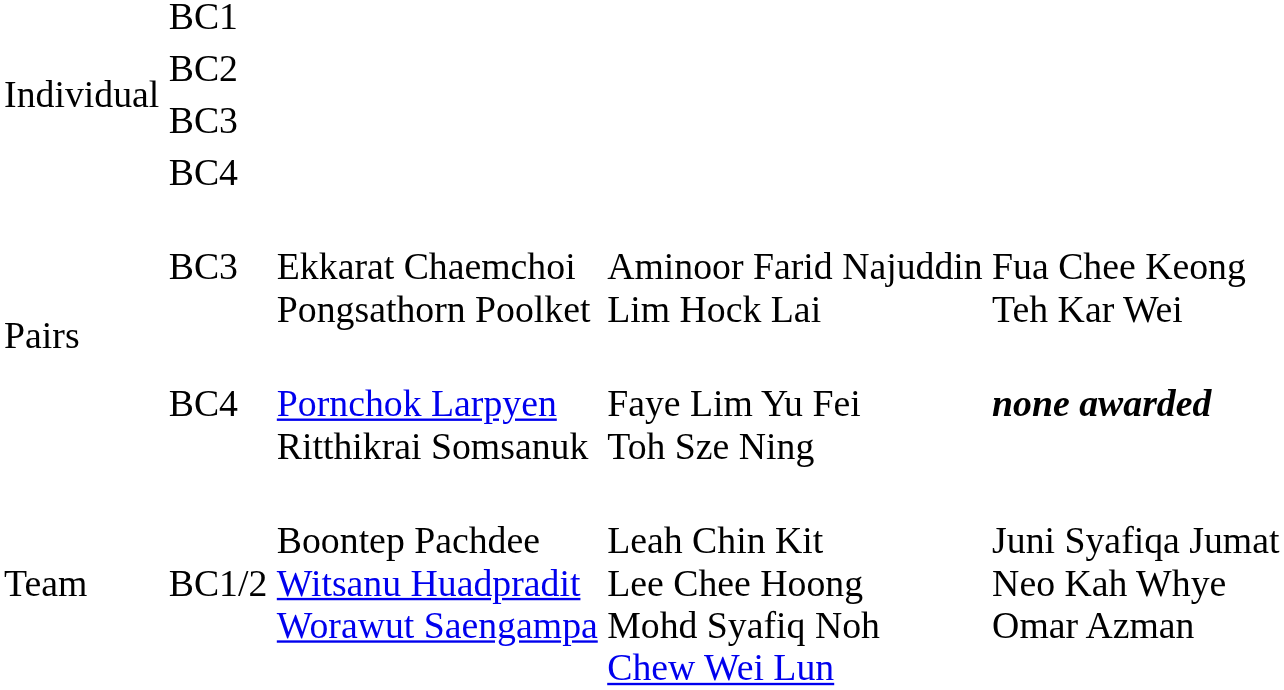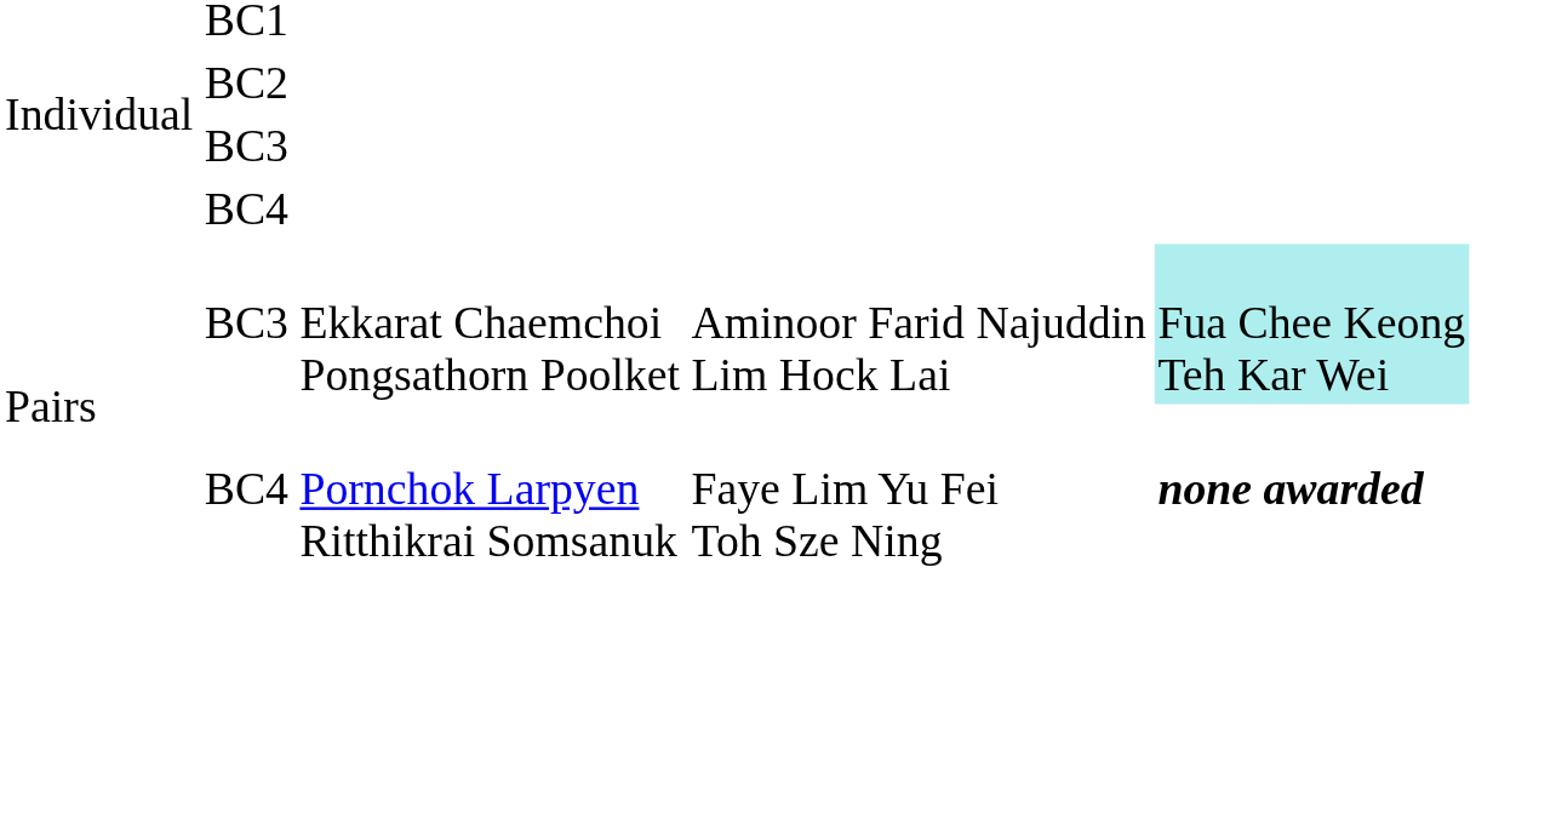 <table>
 <tr>
 <td rowspan="4">Individual</td>
 <td>BC1</td>
 <td></td>
 <td></td>
 <td></td>
 </tr>
 <tr>
 <td>BC2</td>
 <td></td>
 <td></td>
 <td></td>
 </tr>
 <tr>
 <td>BC3</td>
 <td></td>
 <td></td>
 <td></td>
 </tr>
 <tr>
 <td>BC4</td>
 <td></td>
 <td></td>
 <td nowrap></td>
 </tr>
 <tr>
 <td rowspan="2">Pairs</td>
 <td>BC3</td>
 <td><br>Ekkarat Chaemchoi<br>Pongsathorn Poolket</td>
 <td nowrap><br>Aminoor Farid Najuddin<br>Lim Hock Lai</td>
-<td><br>Fua Chee Keong<br>Teh Kar Wei</td>
+<td style="background: paleturquoise;"><br>Fua Chee Keong<br>Teh Kar Wei</td>
 </tr>
 <tr>
 <td>BC4</td>
 <td><br><a href='#'>Pornchok Larpyen</a><br>Ritthikrai Somsanuk</td>
 <td><br>Faye Lim Yu Fei<br>Toh Sze Ning</td>
 <td><strong><em>none awarded</em></strong></td>
 </tr>
-<tr>
-<td>Team</td>
-<td>BC1/2</td>
-<td valign=top nowrap><br>Boontep Pachdee<br><a href='#'>Witsanu Huadpradit</a><br><a href='#'>Worawut Saengampa</a></td>
-<td><br>Leah Chin Kit<br>Lee Chee Hoong<br>Mohd Syafiq Noh<br><a href='#'>Chew Wei Lun</a></td>
-<td valign=top><br>Juni Syafiqa Jumat<br>Neo Kah Whye<br>Omar Azman</td>
-</tr>
 </table>
